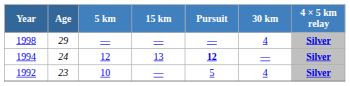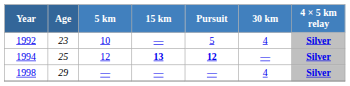 <table class="wikitable" style="font-size:95%; text-align:center; border:grey solid 1px; border-collapse:collapse; background:#ffffff;">
 <tr>
 <th style="background-color:#369; color:white; width:60px;"> Year </th>
 <th style="background-color:#369; color:white; width:40px;"> Age </th>
 <th style="background-color:#4180be; color:white; width:75px;"> 5 km </th>
 <th style="background-color:#4180be; color:white; width:75px;"> 15 km </th>
 <th style="background-color:#4180be; color:white; width:75px;"> Pursuit </th>
 <th style="background-color:#4180be; color:white; width:75px;"> 30 km </th>
 <th style="background-color:#4180be; color:white; width:75px;"> 4 × 5 km <br> relay </th>
 </tr>
 <tr>
+<td><a href='#'>1992</a></td>
+<td><em>23</em></td>
+<td><a href='#'>10</a></td>
+<td><a href='#'>—</a></td>
+<td><a href='#'>5</a></td>
+<td><a href='#'>4</a></td>
+<td style="background:silver;"><a href='#'><strong>Silver</strong></a></td>
+</tr>
+<tr>
+<td><a href='#'>1994</a></td>
+<td><em>25</em></td>
+<td><a href='#'>12</a></td>
+<td><strong><a href='#'>13</a></strong></td>
+<td><strong><a href='#'>12</a></strong></td>
+<td><a href='#'>—</a></td>
+<td style="background:silver;"><a href='#'><strong>Silver</strong></a></td>
+</tr>
+<tr>
 <td><a href='#'>1998</a></td>
 <td><em>29</em></td>
 <td><a href='#'>—</a></td>
 <td><a href='#'>—</a></td>
 <td><a href='#'>—</a></td>
 <td><a href='#'>4</a></td>
 <td style="background:silver;"><a href='#'><strong>Silver</strong></a></td>
 </tr>
 <tr>
-<td><a href='#'>1994</a></td>
-<td><em>24</em></td>
-<td><a href='#'>12</a></td>
-<td><a href='#'>13</a></td>
-<td><strong><a href='#'>12</a></strong></td>
-<td><a href='#'>—</a></td>
-<td style="background:silver;"><a href='#'><strong>Silver</strong></a></td>
-</tr>
-<tr>
-<td><a href='#'>1992</a></td>
-<td><em>23</em></td>
-<td><a href='#'>10</a></td>
-<td><a href='#'>—</a></td>
-<td><a href='#'>5</a></td>
-<td><a href='#'>4</a></td>
-<td style="background:silver;"><a href='#'><strong>Silver</strong></a></td>
-</tr>
-<tr>
 </tr>
 </table>
